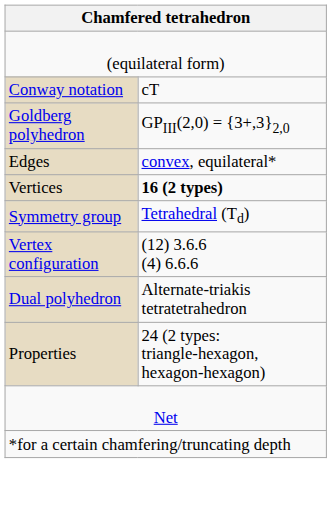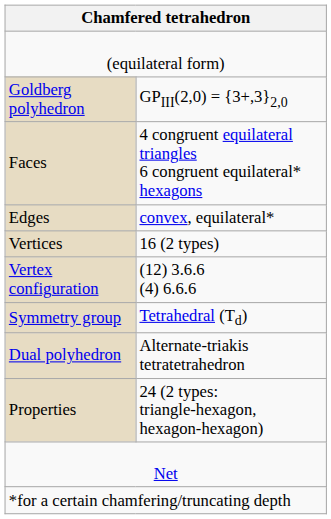 <table class=wikitable align="right" width=310>
 <tr>
 <th bgcolor=#e7dcc3 colspan=2>Chamfered tetrahedron</th>
 </tr>
 <tr>
 <td align=center colspan=2><br><span>(equilateral form)</span></td>
 </tr>
 <tr>
-<td bgcolor=#e7dcc3><a href='#'>Conway notation</a></td>
-<td>cT</td>
+<td bgcolor=#e7dcc3><a href='#'>Goldberg polyhedron</a></td>
+<td>GP<sub>III</sub>(2,0) = {3+,3}<sub>2,0</sub></td>
 </tr>
 <tr>
-<td bgcolor=#e7dcc3><a href='#'>Goldberg polyhedron</a></td>
-<td>GP<sub>III</sub>(2,0) = {3+,3}<sub>2,0</sub></td>
+<td bgcolor=#e7dcc3>Faces</td>
+<td>4 congruent <a href='#'>equilateral triangles</a><br>6 congruent equilateral* <a href='#'>hexagons</a></td>
 </tr>
 <tr>
 <td bgcolor=#e7dcc3>Edges</td>
 <td><a href='#'>convex</a>, equilateral*</td>
 </tr>
 <tr>
 <td bgcolor=#e7dcc3>Vertices</td>
-<td><strong>16 (2 types)</strong></td>
+<td>16 (2 types)</td>
+</tr>
+<tr>
+<td bgcolor=#e7dcc3><a href='#'>Vertex configuration</a></td>
+<td>(12) 3.6.6<br>(4) 6.6.6</td>
 </tr>
 <tr>
 <td bgcolor=#e7dcc3><a href='#'>Symmetry group</a></td>
 <td><a href='#'>Tetrahedral</a> (T<sub>d</sub>)</td>
-</tr>
-<tr>
-<td bgcolor=#e7dcc3><a href='#'>Vertex configuration</a></td>
-<td>(12) 3.6.6<br>(4) 6.6.6</td>
 </tr>
 <tr>
 <td bgcolor=#e7dcc3><a href='#'>Dual polyhedron</a></td>
 <td>Alternate-triakis tetratetrahedron</td>
 </tr>
 <tr>
 <td bgcolor=#e7dcc3>Properties</td>
 <td>24 (2 types:<br>triangle-hexagon,<br>hexagon-hexagon)</td>
 </tr>
 <tr>
 <td colspan=2 align=center><br><a href='#'>Net</a></td>
 </tr>
 <tr>
 <td colspan=2>*<span>for a certain chamfering/truncating depth</span></td>
 </tr>
 </table>
